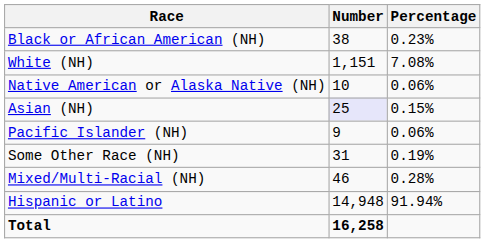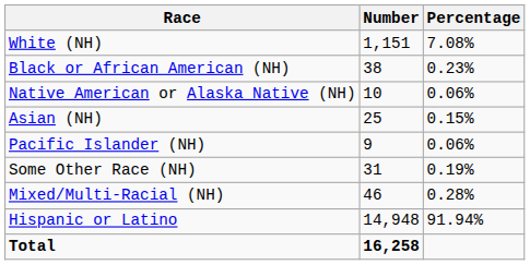 <table class="wikitable">
 <tr>
 <th>Race</th>
 <th>Number</th>
 <th>Percentage</th>
 </tr>
 <tr>
+<td><a href='#'>White</a> (NH)</td>
+<td>1,151</td>
+<td>7.08%</td>
+</tr>
+<tr>
 <td><a href='#'>Black or African American</a> (NH)</td>
 <td>38</td>
 <td>0.23%</td>
-</tr>
-<tr>
-<td><a href='#'>White</a> (NH)</td>
-<td>1,151</td>
-<td>7.08%</td>
 </tr>
 <tr>
 <td><a href='#'>Native American</a> or <a href='#'>Alaska Native</a> (NH)</td>
 <td>10</td>
 <td>0.06%</td>
 </tr>
 <tr>
 <td><a href='#'>Asian</a> (NH)</td>
-<td style="background: lavender;">25</td>
+<td>25</td>
 <td>0.15%</td>
 </tr>
 <tr>
 <td><a href='#'>Pacific Islander</a> (NH)</td>
 <td>9</td>
 <td>0.06%</td>
 </tr>
 <tr>
 <td>Some Other Race (NH)</td>
 <td>31</td>
 <td>0.19%</td>
 </tr>
 <tr>
 <td><a href='#'>Mixed/Multi-Racial</a> (NH)</td>
 <td>46</td>
 <td>0.28%</td>
 </tr>
 <tr>
 <td><a href='#'>Hispanic or Latino</a></td>
 <td>14,948</td>
 <td>91.94%</td>
 </tr>
 <tr>
 <td><strong>Total</strong></td>
 <td><strong>16,258</strong></td>
 <td></td>
 </tr>
 </table>
